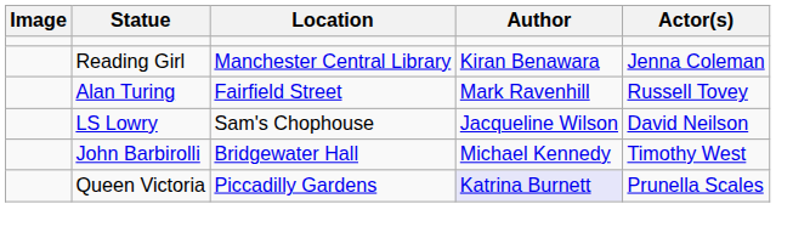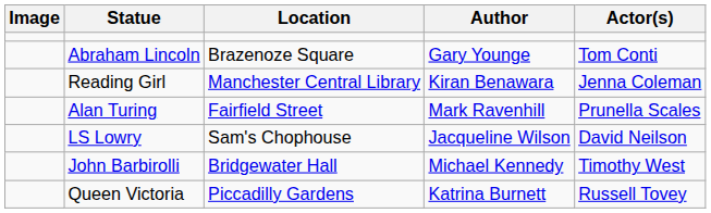 <table class="wikitable sortable">
 <tr>
 <th>Image</th>
 <th>Statue</th>
 <th>Location</th>
 <th>Author</th>
 <th>Actor(s)</th>
 </tr>
 <tr>
 <td></td>
 <td></td>
 <td></td>
 <td></td>
 <td></td>
 </tr>
 <tr>
 <td></td>
+<td><a href='#'>Abraham Lincoln</a></td>
+<td>Brazenoze Square</td>
+<td><a href='#'>Gary Younge</a></td>
+<td><a href='#'>Tom Conti</a></td>
+</tr>
+<tr>
+<td></td>
 <td>Reading Girl</td>
 <td><a href='#'>Manchester Central Library</a></td>
 <td><a href='#'>Kiran Benawara</a></td>
 <td><a href='#'>Jenna Coleman</a></td>
 </tr>
 <tr>
 <td></td>
 <td><a href='#'>Alan Turing</a></td>
 <td><a href='#'>Fairfield Street</a></td>
 <td><a href='#'>Mark Ravenhill</a></td>
-<td><a href='#'>Russell Tovey</a></td>
+<td><a href='#'>Prunella Scales</a></td>
 </tr>
 <tr>
 <td></td>
 <td><a href='#'>LS Lowry</a></td>
 <td>Sam's Chophouse</td>
 <td><a href='#'>Jacqueline Wilson</a></td>
 <td><a href='#'>David Neilson</a></td>
 </tr>
 <tr>
 <td></td>
 <td><a href='#'>John Barbirolli</a></td>
 <td><a href='#'>Bridgewater Hall</a></td>
 <td><a href='#'>Michael Kennedy</a></td>
 <td><a href='#'>Timothy West</a></td>
 </tr>
 <tr>
 <td></td>
 <td>Queen Victoria</td>
 <td><a href='#'>Piccadilly Gardens</a></td>
-<td style="background: lavender;"><a href='#'>Katrina Burnett</a></td>
-<td><a href='#'>Prunella Scales</a></td>
+<td><a href='#'>Katrina Burnett</a></td>
+<td><a href='#'>Russell Tovey</a></td>
 </tr>
 </table>
